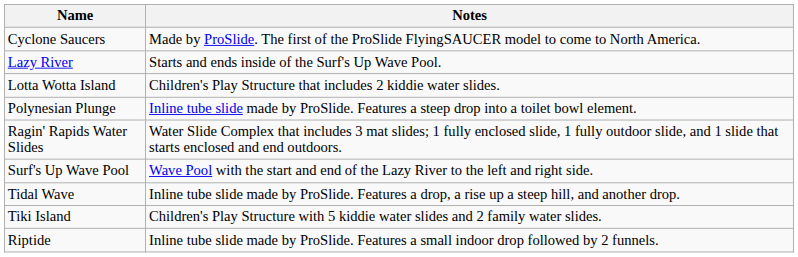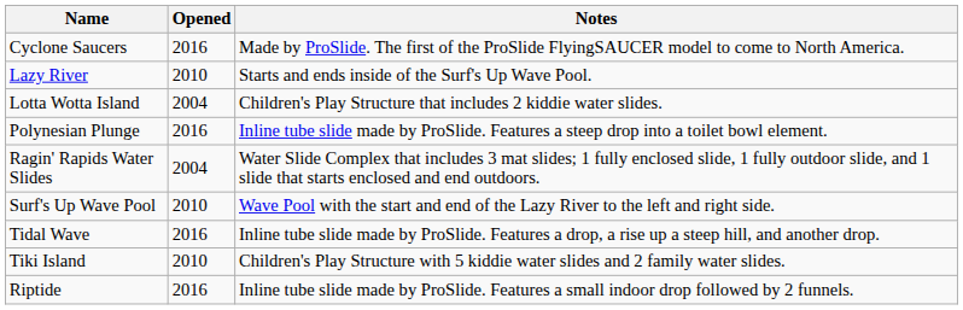 <table class="wikitable">
 <tr>
 <th>Name</th>
+<th>Opened</th>
 <th>Notes</th>
 </tr>
 <tr>
 <td>Cyclone Saucers</td>
+<td>2016</td>
 <td>Made by <a href='#'>ProSlide</a>. The first of the ProSlide FlyingSAUCER model to come to North America.</td>
 </tr>
 <tr>
 <td><a href='#'>Lazy River</a></td>
+<td>2010</td>
 <td>Starts and ends inside of the Surf's Up Wave Pool.</td>
 </tr>
 <tr>
 <td>Lotta Wotta Island</td>
+<td>2004</td>
 <td>Children's Play Structure that includes 2 kiddie water slides.</td>
 </tr>
 <tr>
 <td>Polynesian Plunge</td>
+<td>2016</td>
 <td><a href='#'>Inline tube slide</a> made by ProSlide. Features a steep drop into a toilet bowl element.</td>
 </tr>
 <tr>
 <td>Ragin' Rapids Water Slides</td>
+<td>2004</td>
 <td>Water Slide Complex that includes 3 mat slides; 1 fully enclosed slide, 1 fully outdoor slide, and 1 slide that starts enclosed and end outdoors.</td>
 </tr>
 <tr>
 <td>Surf's Up Wave Pool</td>
+<td>2010</td>
 <td><a href='#'>Wave Pool</a> with the start and end of the Lazy River to the left and right side.</td>
 </tr>
 <tr>
 <td>Tidal Wave</td>
+<td>2016</td>
 <td>Inline tube slide made by ProSlide. Features a drop, a rise up a steep hill, and another drop.</td>
 </tr>
 <tr>
 <td>Tiki Island</td>
+<td>2010</td>
 <td>Children's Play Structure with 5 kiddie water slides and 2 family water slides.</td>
 </tr>
 <tr>
 <td>Riptide</td>
+<td>2016</td>
 <td>Inline tube slide made by ProSlide. Features a small indoor drop followed by 2 funnels.</td>
 </tr>
 </table>
